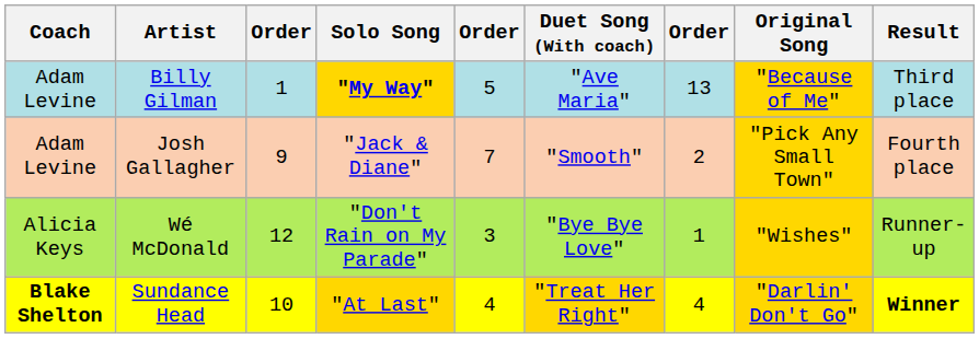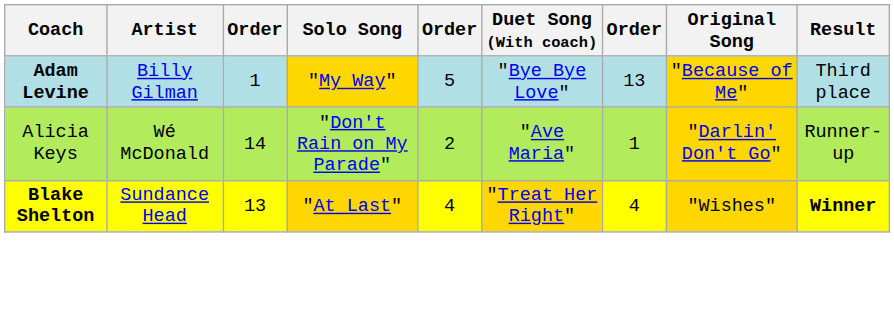 <table class="wikitable mw-collapsible" style="text-align:center; width:100%;">
 <tr>
 <th scope="col" style="width:13%;">Coach</th>
 <th scope="col" style="width:15%;">Artist</th>
 <th scope="col" style="width:02%;">Order</th>
 <th scope="col" style="width:19%;">Solo Song</th>
 <th scope="col" style="width:02%;">Order</th>
 <th scope="col" style="width:18%;">Duet Song <small>(With coach)</small></th>
 <th scope="col" style="width:02%;">Order</th>
 <th scope="col" style="width:18%;">Original Song</th>
 <th scope="col" style="width:11%;">Result</th>
 </tr>
 <tr style="background:#b0e0e6;">
-<td>Adam Levine</td>
+<td><strong>Adam Levine</strong></td>
 <td><a href='#'>Billy Gilman</a></td>
 <td scope="row">1</td>
-<td style="background:gold;"><strong>"<a href='#'>My Way</a>"</strong></td>
+<td style="background:gold;">"<a href='#'>My Way</a>"</td>
 <td scope="row">5</td>
-<td>"<a href='#'>Ave Maria</a>"</td>
+<td>"<a href='#'>Bye Bye Love</a>"</td>
 <td scope="row">13</td>
 <td style="background:gold;">"<a href='#'>Because of Me</a>"</td>
 <td>Third place</td>
 </tr>
-<tr style="background:#fbceb1;">
-<td>Adam Levine</td>
-<td>Josh Gallagher</td>
-<td scope="row">9</td>
-<td>"<a href='#'>Jack & Diane</a>"</td>
-<td scope="row">7</td>
-<td>"<a href='#'>Smooth</a>"</td>
-<td scope="row">2</td>
-<td style="background:gold;">"Pick Any Small Town"</td>
-<td>Fourth place</td>
-</tr>
 <tr style="background:#b2ec5d;">
 <td>Alicia Keys</td>
 <td>Wé McDonald</td>
-<td scope="row">12</td>
+<td scope="row">14</td>
 <td>"<a href='#'>Don't Rain on My Parade</a>"</td>
-<td scope="row">3</td>
-<td>"<a href='#'>Bye Bye Love</a>"</td>
+<td scope="row">2</td>
+<td>"<a href='#'>Ave Maria</a>"</td>
 <td scope="row">1</td>
-<td style="background:gold;">"Wishes"</td>
+<td style="background:gold;">"<a href='#'>Darlin' Don't Go</a>"</td>
 <td>Runner-up</td>
 </tr>
 <tr style="background:yellow;">
 <td><strong>Blake Shelton</strong></td>
 <td><a href='#'>Sundance Head</a></td>
-<td scope="row">10</td>
+<td scope="row">13</td>
 <td style="background:gold;">"<a href='#'>At Last</a>"</td>
 <td scope="row">4</td>
 <td style="background:gold;">"<a href='#'>Treat Her Right</a>"</td>
 <td scope="row">4</td>
-<td style="background:gold;">"<a href='#'>Darlin' Don't Go</a>"</td>
+<td style="background:gold;">"Wishes"</td>
 <td><strong>Winner</strong></td>
 </tr>
 </table>
